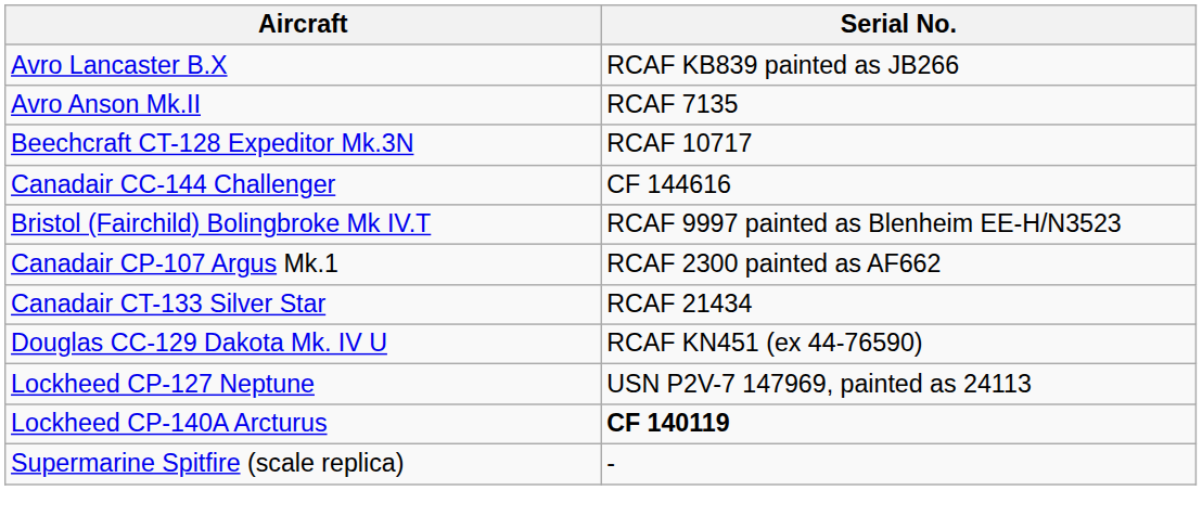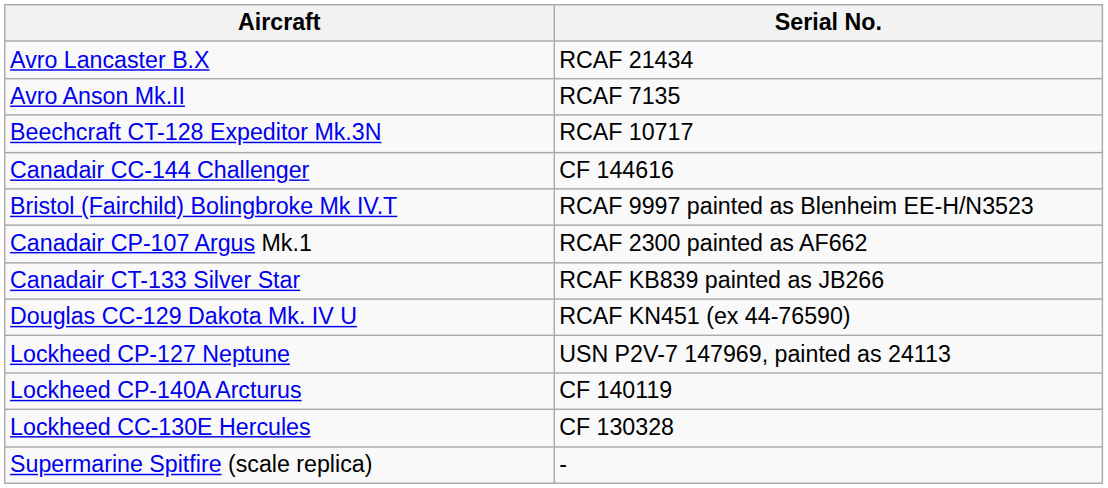 <table class="wikitable" width=60%>
 <tr>
 <th width=50%>Aircraft</th>
 <th>Serial No.</th>
 </tr>
 <tr>
 <td><a href='#'>Avro Lancaster B.X</a></td>
-<td>RCAF KB839 painted as JB266</td>
+<td>RCAF 21434</td>
 </tr>
 <tr>
 <td><a href='#'>Avro Anson Mk.II</a></td>
 <td>RCAF 7135</td>
 </tr>
 <tr>
 <td><a href='#'>Beechcraft CT-128 Expeditor Mk.3N</a></td>
 <td>RCAF 10717</td>
 </tr>
 <tr>
 <td><a href='#'>Canadair CC-144 Challenger</a></td>
 <td>CF 144616</td>
 </tr>
 <tr>
 <td><a href='#'>Bristol (Fairchild) Bolingbroke Mk IV.T</a></td>
 <td>RCAF 9997 painted as Blenheim EE-H/N3523</td>
 </tr>
 <tr>
 <td><a href='#'>Canadair CP-107 Argus</a> Mk.1</td>
 <td>RCAF 2300 painted as AF662</td>
 </tr>
 <tr>
 <td><a href='#'>Canadair CT-133 Silver Star</a></td>
-<td>RCAF 21434</td>
+<td>RCAF KB839 painted as JB266</td>
 </tr>
 <tr>
 <td><a href='#'>Douglas CC-129 Dakota Mk. IV U</a></td>
 <td>RCAF KN451 (ex 44-76590)</td>
 </tr>
 <tr>
 <td><a href='#'>Lockheed CP-127 Neptune</a></td>
 <td>USN P2V-7 147969, painted as 24113</td>
 </tr>
 <tr>
 <td><a href='#'>Lockheed CP-140A Arcturus</a></td>
-<td><strong>CF 140119</strong></td>
+<td>CF 140119</td>
+</tr>
+<tr>
+<td><a href='#'>Lockheed CC-130E Hercules</a></td>
+<td>CF 130328</td>
 </tr>
 <tr>
 <td><a href='#'>Supermarine Spitfire</a> (scale replica)</td>
 <td>-</td>
 </tr>
 </table>
